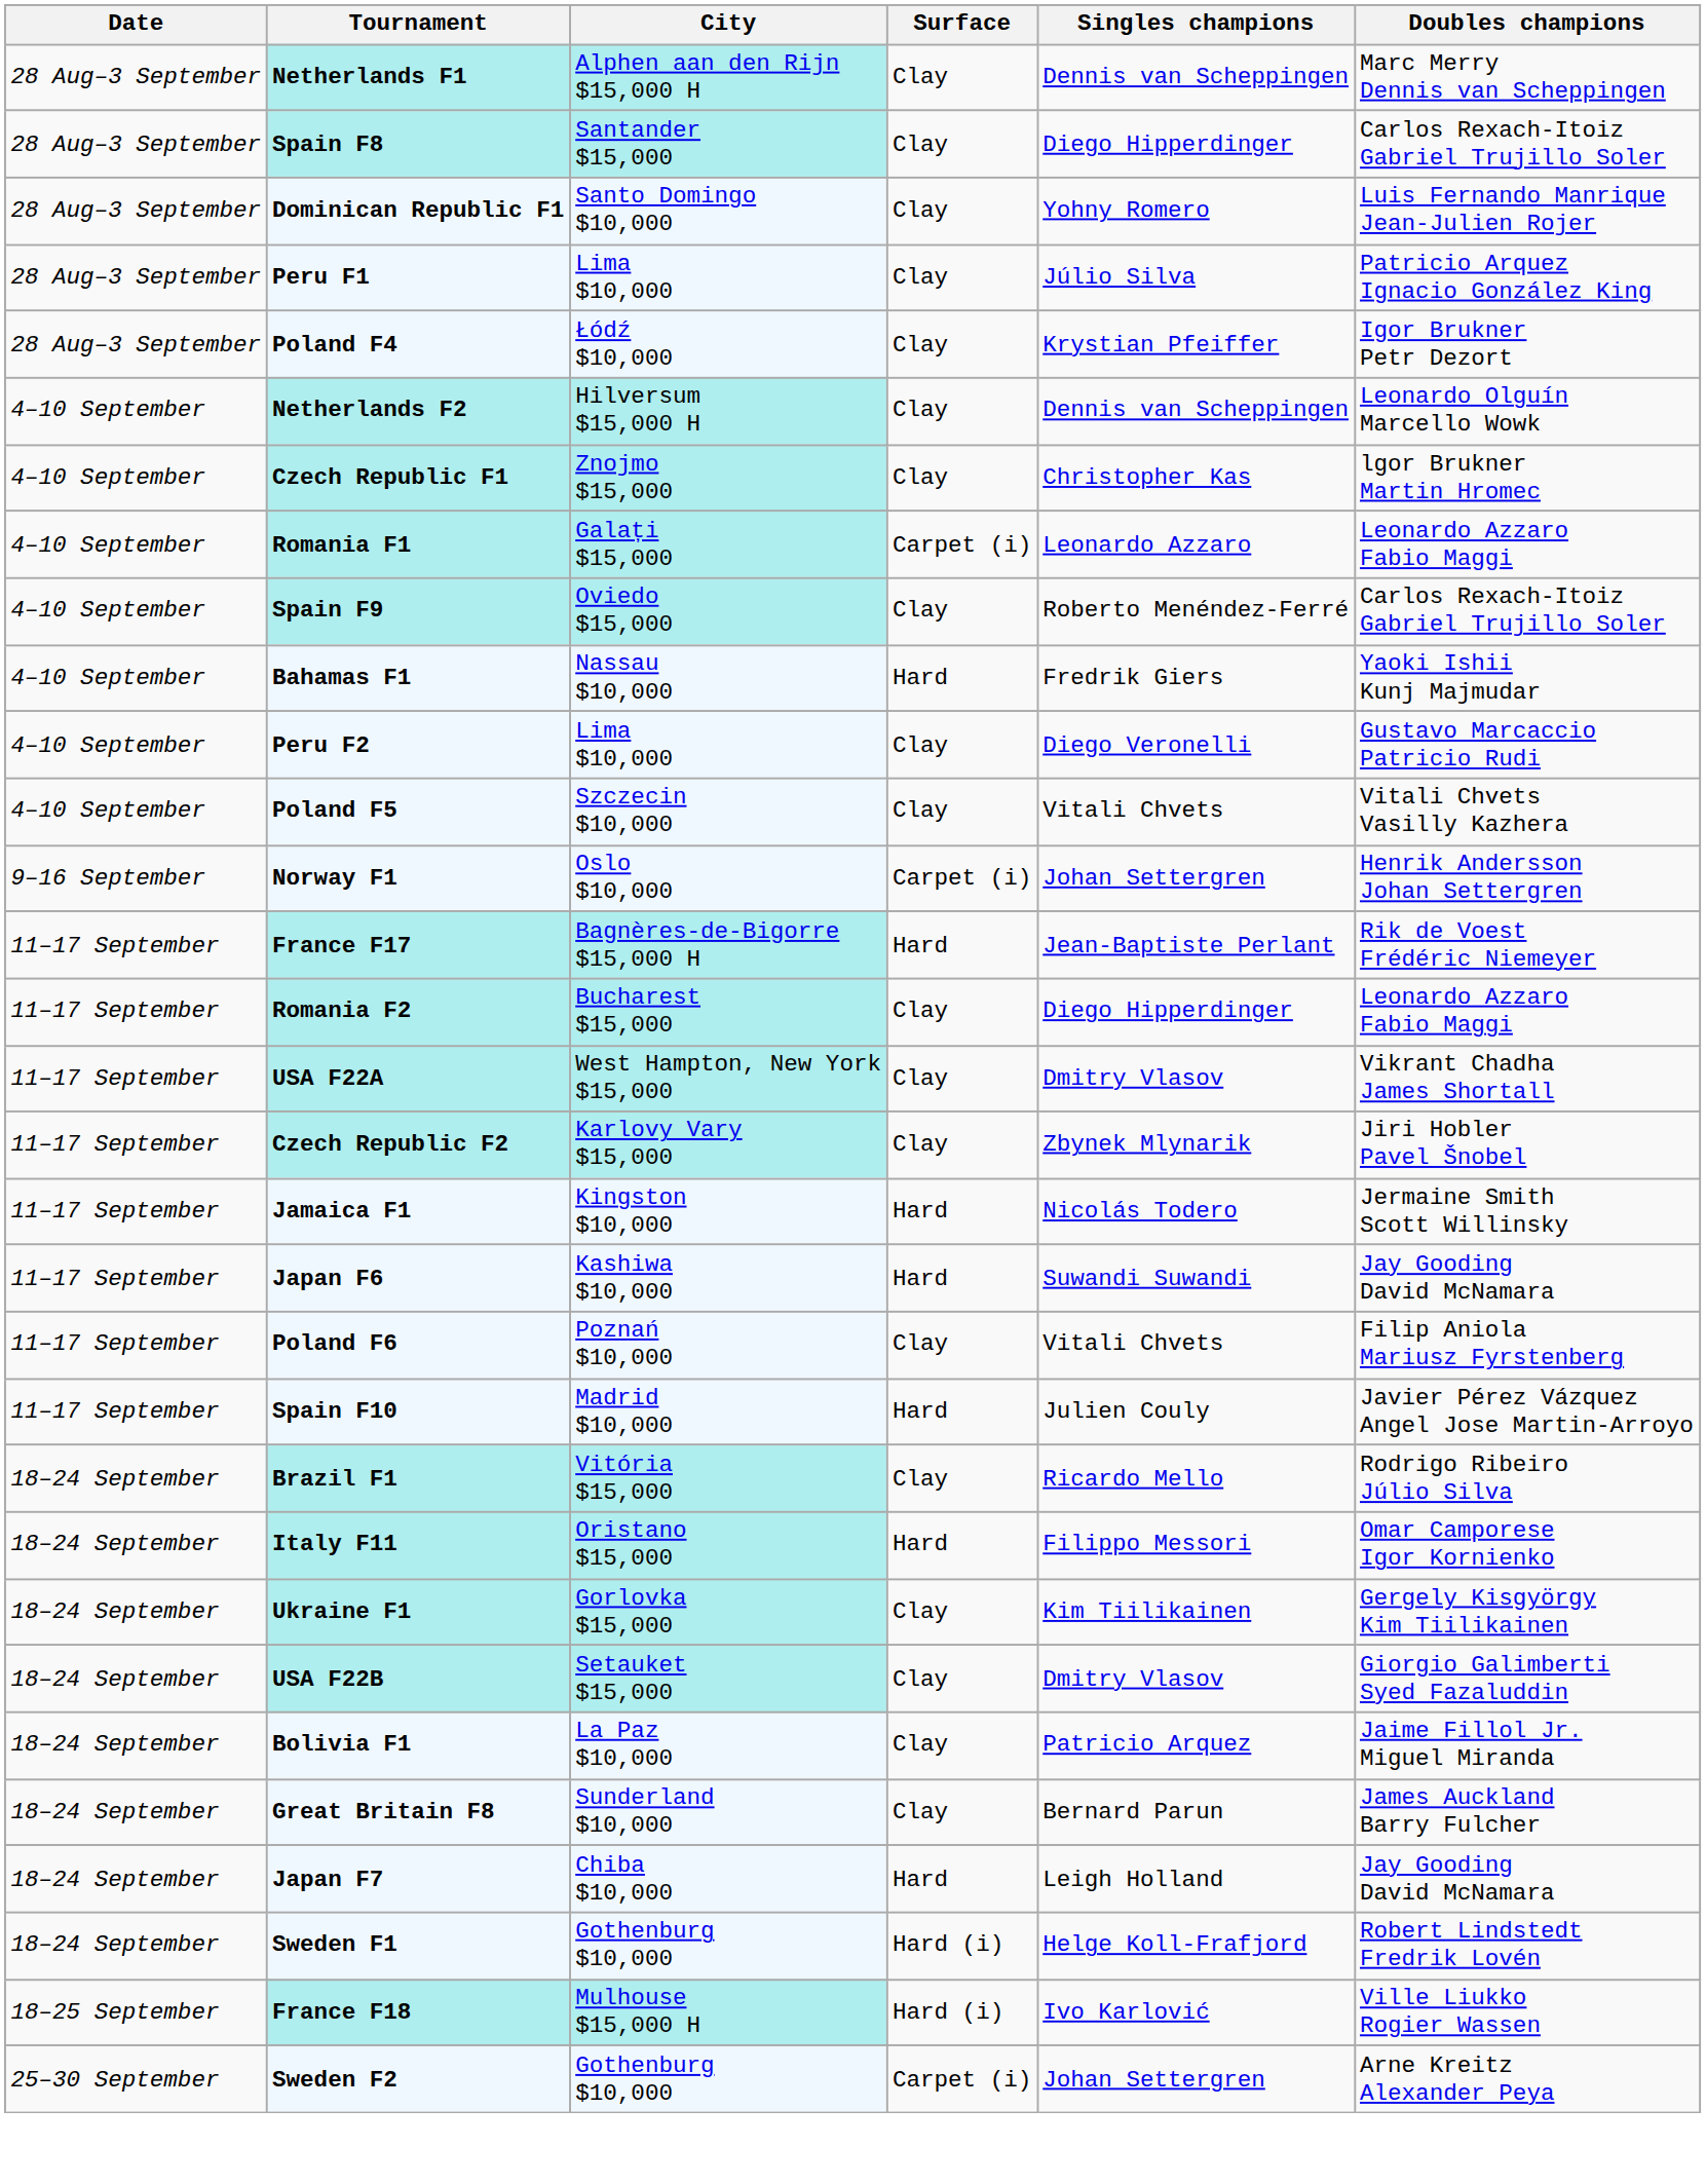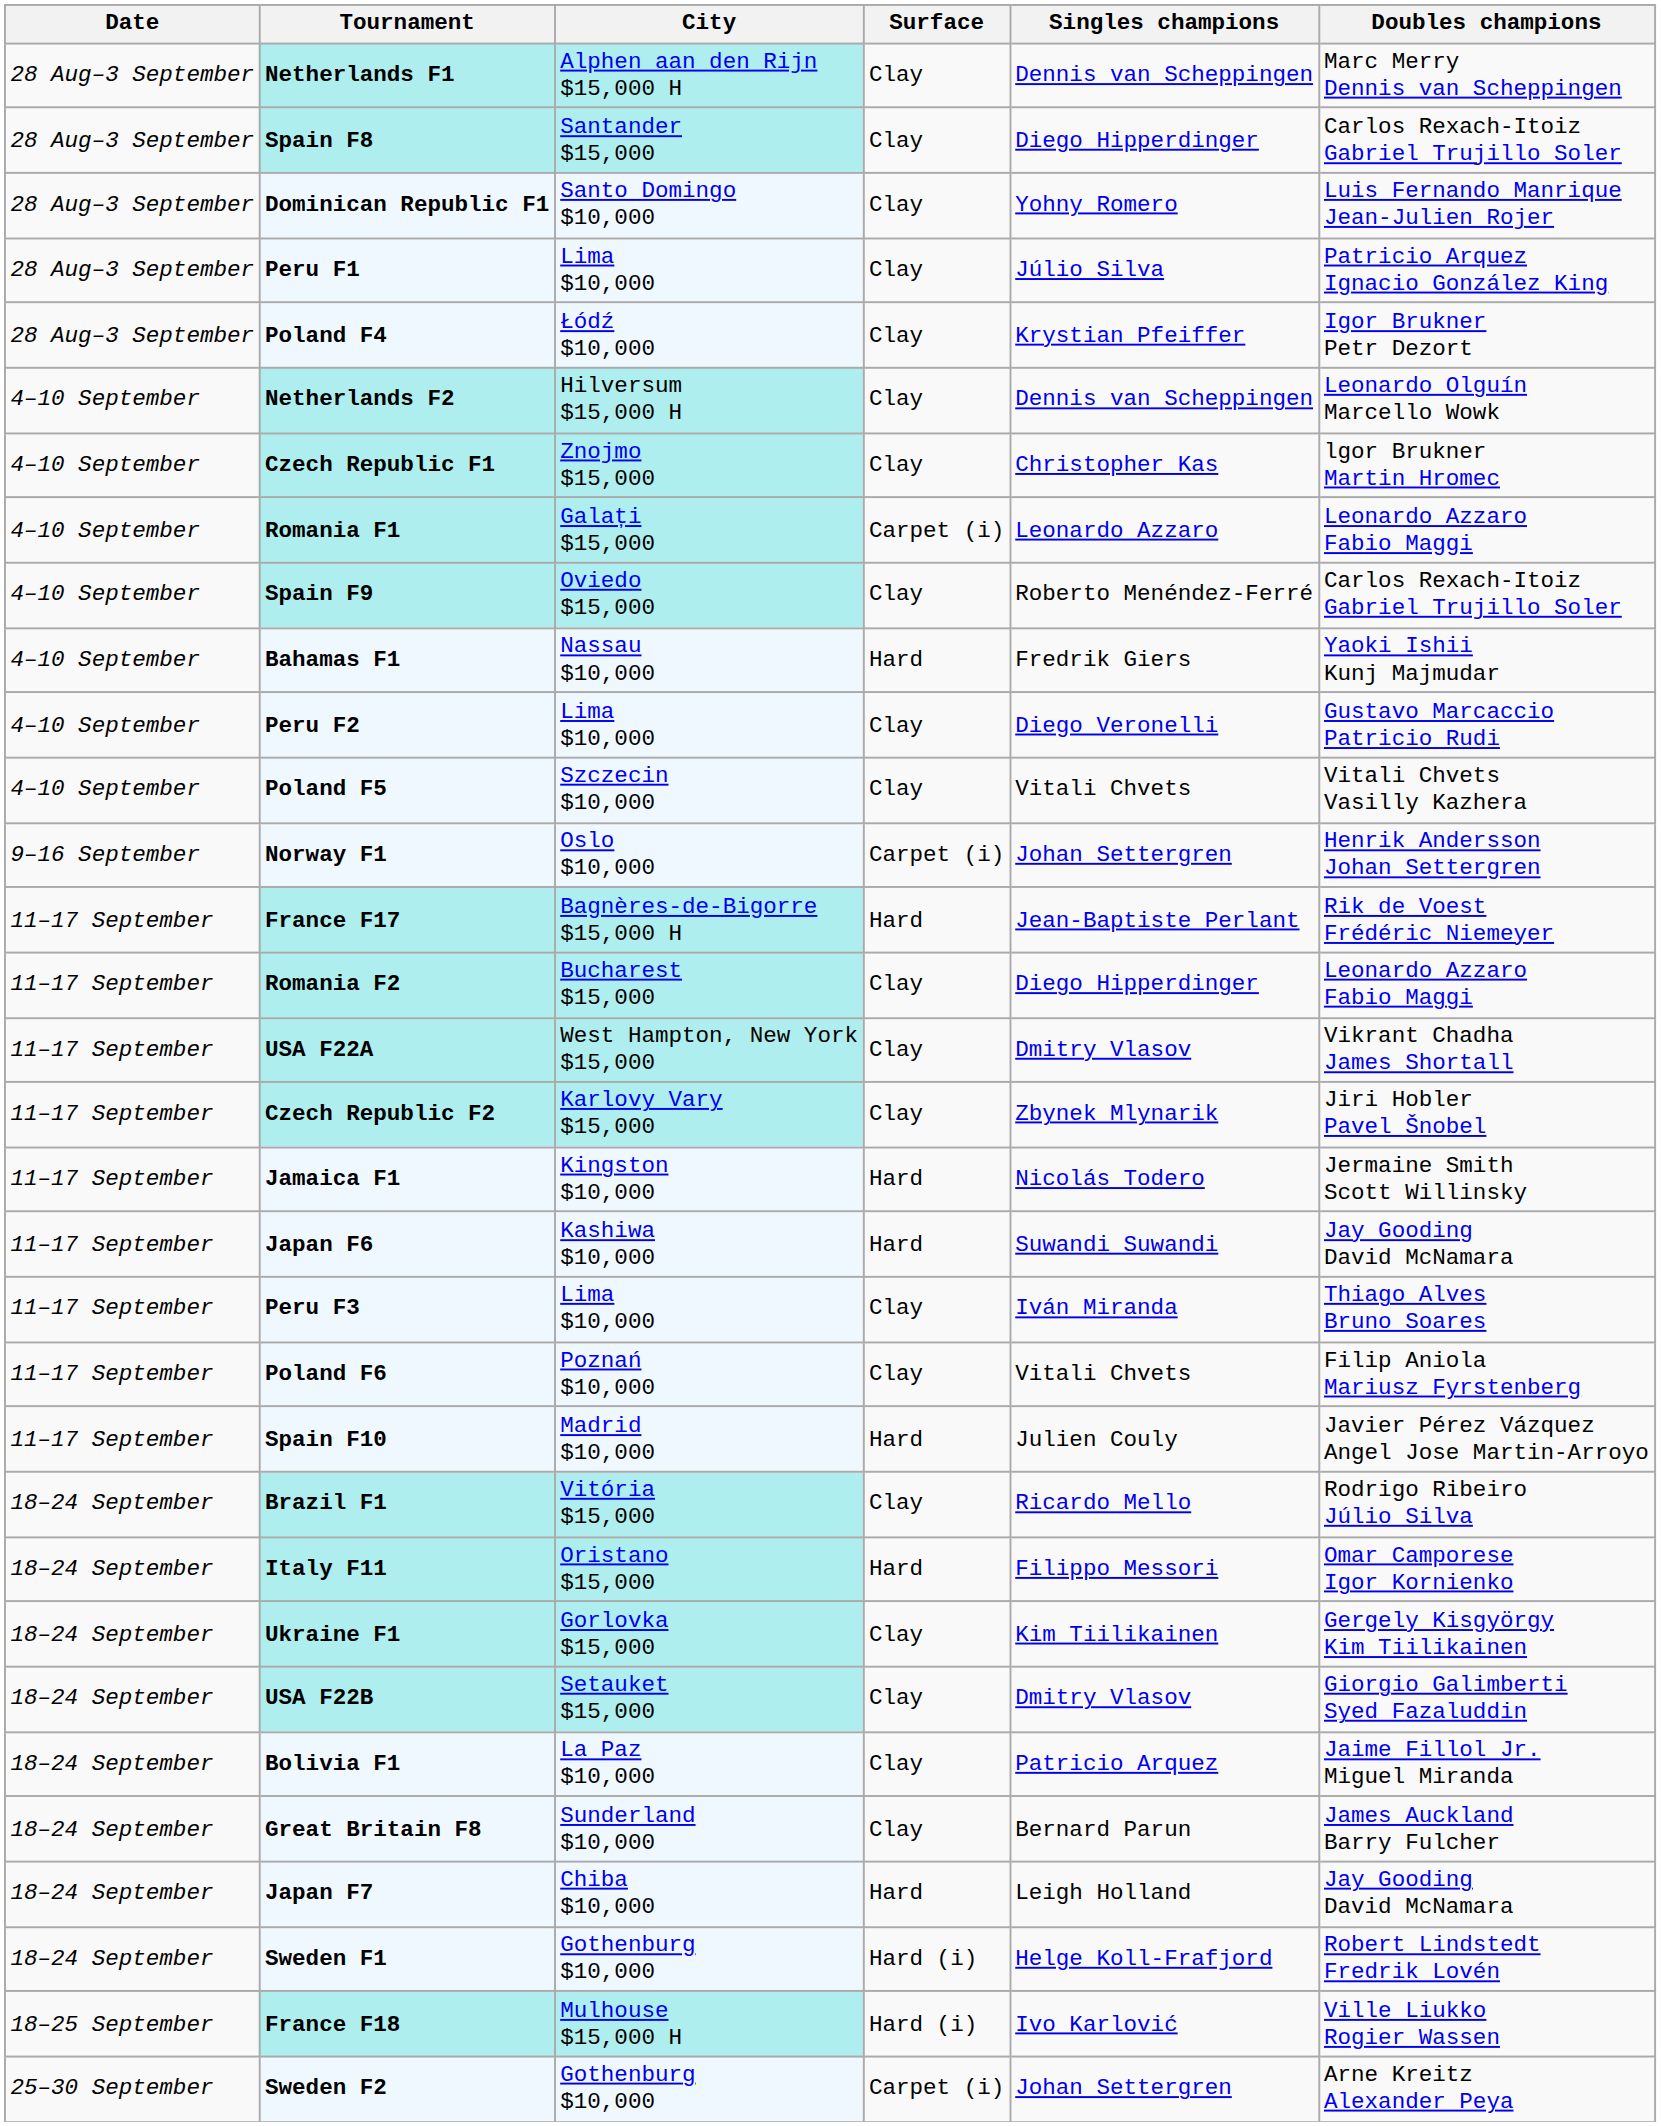 <table class="sortable wikitable" style="font-size:90%">
 <tr>
 <th>Date</th>
 <th>Tournament</th>
 <th>City</th>
 <th>Surface</th>
 <th>Singles champions</th>
 <th>Doubles champions</th>
 </tr>
 <tr>
 <td><em>28 Aug–3 September</em></td>
 <td style="background:#afeeee;"><strong>Netherlands F1</strong></td>
 <td style="background:#afeeee;"><a href='#'>Alphen aan den Rijn</a><br>$15,000 H</td>
 <td>Clay</td>
 <td> <a href='#'>Dennis van Scheppingen</a></td>
 <td> Marc Merry<br> <a href='#'>Dennis van Scheppingen</a></td>
 </tr>
 <tr>
 <td><em>28 Aug–3 September</em></td>
 <td style="background:#afeeee;"><strong>Spain F8</strong></td>
 <td style="background:#afeeee;"><a href='#'>Santander</a><br>$15,000</td>
 <td>Clay</td>
 <td> <a href='#'>Diego Hipperdinger</a></td>
 <td> Carlos Rexach-Itoiz<br> <a href='#'>Gabriel Trujillo Soler</a></td>
 </tr>
 <tr>
 <td><em>28 Aug–3 September</em></td>
 <td style="background:#f0f8ff;"><strong>Dominican Republic F1</strong></td>
 <td style="background:#f0f8ff;"><a href='#'>Santo Domingo</a> <br>$10,000</td>
 <td>Clay</td>
 <td> <a href='#'>Yohny Romero</a></td>
 <td> <a href='#'>Luis Fernando Manrique</a> <br> <a href='#'>Jean-Julien Rojer</a></td>
 </tr>
 <tr>
 <td><em>28 Aug–3 September</em></td>
 <td style="background:#f0f8ff;"><strong>Peru F1</strong></td>
 <td style="background:#f0f8ff;"><a href='#'>Lima</a> <br>$10,000</td>
 <td>Clay</td>
 <td> <a href='#'>Júlio Silva</a></td>
 <td> <a href='#'>Patricio Arquez</a><br> <a href='#'>Ignacio González King</a></td>
 </tr>
 <tr>
 <td><em>28 Aug–3 September</em></td>
 <td style="background:#f0f8ff;"><strong>Poland F4</strong></td>
 <td style="background:#f0f8ff;"><a href='#'>Łódź</a> <br>$10,000</td>
 <td>Clay</td>
 <td> <a href='#'>Krystian Pfeiffer</a></td>
 <td> <a href='#'>Igor Brukner</a><br> Petr Dezort</td>
 </tr>
 <tr>
 <td><em>4–10 September</em></td>
 <td style="background:#afeeee;"><strong>Netherlands F2</strong></td>
 <td style="background:#afeeee;">Hilversum <br>$15,000 H</td>
 <td>Clay</td>
 <td> <a href='#'>Dennis van Scheppingen</a></td>
 <td> <a href='#'>Leonardo Olguín</a><br> Marcello Wowk</td>
 </tr>
 <tr>
 <td><em>4–10 September</em></td>
 <td style="background:#afeeee;"><strong>Czech Republic F1</strong></td>
 <td style="background:#afeeee;"><a href='#'>Znojmo</a> <br>$15,000</td>
 <td>Clay</td>
 <td> <a href='#'>Christopher Kas</a></td>
 <td> lgor Brukner<br> <a href='#'>Martin Hromec</a></td>
 </tr>
 <tr>
 <td><em>4–10 September</em></td>
 <td style="background:#afeeee;"><strong>Romania F1</strong></td>
 <td style="background:#afeeee;"><a href='#'>Galați</a><br>$15,000</td>
 <td>Carpet (i)</td>
 <td> <a href='#'>Leonardo Azzaro</a></td>
 <td> <a href='#'>Leonardo Azzaro</a><br> <a href='#'>Fabio Maggi</a></td>
 </tr>
 <tr>
 <td><em>4–10 September</em></td>
 <td style="background:#afeeee;"><strong>Spain F9</strong></td>
 <td style="background:#afeeee;"><a href='#'>Oviedo</a> <br>$15,000</td>
 <td>Clay</td>
 <td> Roberto Menéndez-Ferré</td>
 <td> Carlos Rexach-Itoiz<br> <a href='#'>Gabriel Trujillo Soler</a></td>
 </tr>
 <tr>
 <td><em>4–10 September</em></td>
 <td style="background:#f0f8ff;"><strong>Bahamas F1</strong></td>
 <td style="background:#f0f8ff;"><a href='#'>Nassau</a> <br>$10,000</td>
 <td>Hard</td>
 <td> Fredrik Giers</td>
 <td> <a href='#'>Yaoki Ishii</a><br> Kunj Majmudar</td>
 </tr>
 <tr>
 <td><em>4–10 September</em></td>
 <td style="background:#f0f8ff;"><strong>Peru F2</strong></td>
 <td style="background:#f0f8ff;"><a href='#'>Lima</a> <br>$10,000</td>
 <td>Clay</td>
 <td> <a href='#'>Diego Veronelli</a></td>
 <td> <a href='#'>Gustavo Marcaccio</a><br> <a href='#'>Patricio Rudi</a></td>
 </tr>
 <tr>
 <td><em>4–10 September</em></td>
 <td style="background:#f0f8ff;"><strong>Poland F5</strong></td>
 <td style="background:#f0f8ff;"><a href='#'>Szczecin</a><br>$10,000</td>
 <td>Clay</td>
 <td> Vitali Chvets</td>
 <td> Vitali Chvets<br> Vasilly Kazhera</td>
 </tr>
 <tr>
 <td><em>9–16 September</em></td>
 <td style="background:#f0f8ff;"><strong>Norway F1</strong></td>
 <td style="background:#f0f8ff;"><a href='#'>Oslo</a> <br>$10,000</td>
 <td>Carpet (i)</td>
 <td> <a href='#'>Johan Settergren</a></td>
 <td> <a href='#'>Henrik Andersson</a> <br> <a href='#'>Johan Settergren</a></td>
 </tr>
 <tr>
 <td><em>11–17 September</em></td>
 <td style="background:#afeeee;"><strong>France F17</strong></td>
 <td style="background:#afeeee;"><a href='#'>Bagnères-de-Bigorre</a> <br>$15,000 H</td>
 <td>Hard</td>
 <td> <a href='#'>Jean-Baptiste Perlant</a></td>
 <td> <a href='#'>Rik de Voest</a><br> <a href='#'>Frédéric Niemeyer</a></td>
 </tr>
 <tr>
 <td><em>11–17 September</em></td>
 <td style="background:#afeeee;"><strong>Romania F2</strong></td>
 <td style="background:#afeeee;"><a href='#'>Bucharest</a> <br>$15,000</td>
 <td>Clay</td>
 <td> <a href='#'>Diego Hipperdinger</a></td>
 <td> <a href='#'>Leonardo Azzaro</a><br> <a href='#'>Fabio Maggi</a></td>
 </tr>
 <tr>
 <td><em>11–17 September</em></td>
 <td style="background:#afeeee;"><strong>USA F22A</strong></td>
 <td style="background:#afeeee;">West Hampton, New York <br>$15,000</td>
 <td>Clay</td>
 <td> <a href='#'>Dmitry Vlasov</a></td>
 <td> Vikrant Chadha<br> <a href='#'>James Shortall</a></td>
 </tr>
 <tr>
 <td><em>11–17 September</em></td>
 <td style="background:#afeeee;"><strong>Czech Republic F2</strong></td>
 <td style="background:#afeeee;"><a href='#'>Karlovy Vary</a> <br>$15,000</td>
 <td>Clay</td>
 <td> <a href='#'>Zbynek Mlynarik</a></td>
 <td> Jiri Hobler<br> <a href='#'>Pavel Šnobel</a></td>
 </tr>
 <tr>
 <td><em>11–17 September</em></td>
 <td style="background:#f0f8ff;"><strong>Jamaica F1</strong></td>
 <td style="background:#f0f8ff;"><a href='#'>Kingston</a> <br>$10,000</td>
 <td>Hard</td>
 <td> <a href='#'>Nicolás Todero</a></td>
 <td> Jermaine Smith<br> Scott Willinsky</td>
 </tr>
 <tr>
 <td><em>11–17 September</em></td>
 <td style="background:#f0f8ff;"><strong>Japan F6</strong></td>
 <td style="background:#f0f8ff;"><a href='#'>Kashiwa</a><br>$10,000</td>
 <td>Hard</td>
 <td> <a href='#'>Suwandi Suwandi</a></td>
 <td> <a href='#'>Jay Gooding</a><br> David McNamara</td>
 </tr>
 <tr>
 <td><em>11–17 September</em></td>
+<td style="background:#f0f8ff;"><strong>Peru F3</strong></td>
+<td style="background:#f0f8ff;"><a href='#'>Lima</a><br>$10,000</td>
+<td>Clay</td>
+<td> <a href='#'>Iván Miranda</a></td>
+<td> <a href='#'>Thiago Alves</a><br> <a href='#'>Bruno Soares</a></td>
+</tr>
+<tr>
+<td><em>11–17 September</em></td>
 <td style="background:#f0f8ff;"><strong>Poland F6</strong></td>
 <td style="background:#f0f8ff;"><a href='#'>Poznań</a> <br>$10,000</td>
 <td>Clay</td>
 <td> Vitali Chvets</td>
 <td> Filip Aniola<br> <a href='#'>Mariusz Fyrstenberg</a></td>
 </tr>
 <tr>
 <td><em>11–17 September</em></td>
 <td style="background:#f0f8ff;"><strong>Spain F10</strong></td>
 <td style="background:#f0f8ff;"><a href='#'>Madrid</a><br>$10,000</td>
 <td>Hard</td>
 <td> Julien Couly</td>
 <td> Javier Pérez Vázquez <br> Angel Jose Martin-Arroyo</td>
 </tr>
 <tr>
 <td><em>18–24 September</em></td>
 <td style="background:#afeeee;"><strong>Brazil F1</strong></td>
 <td style="background:#afeeee;"><a href='#'>Vitória</a><br>$15,000</td>
 <td>Clay</td>
 <td> <a href='#'>Ricardo Mello</a></td>
 <td> Rodrigo Ribeiro<br> <a href='#'>Júlio Silva</a></td>
 </tr>
 <tr>
 <td><em>18–24 September</em></td>
 <td style="background:#afeeee;"><strong>Italy F11</strong></td>
 <td style="background:#afeeee;"><a href='#'>Oristano</a> <br>$15,000</td>
 <td>Hard</td>
 <td> <a href='#'>Filippo Messori</a></td>
 <td> <a href='#'>Omar Camporese</a><br> <a href='#'>Igor Kornienko</a></td>
 </tr>
 <tr>
 <td><em>18–24 September</em></td>
 <td style="background:#afeeee;"><strong>Ukraine F1</strong></td>
 <td style="background:#afeeee;"><a href='#'>Gorlovka</a> <br>$15,000</td>
 <td>Clay</td>
 <td> <a href='#'>Kim Tiilikainen</a></td>
 <td> <a href='#'>Gergely Kisgyörgy</a><br> <a href='#'>Kim Tiilikainen</a></td>
 </tr>
 <tr>
 <td><em>18–24 September</em></td>
 <td style="background:#afeeee;"><strong>USA F22B</strong></td>
 <td style="background:#afeeee;"><a href='#'>Setauket</a><br>$15,000</td>
 <td>Clay</td>
 <td> <a href='#'>Dmitry Vlasov</a></td>
 <td> <a href='#'>Giorgio Galimberti</a><br> <a href='#'>Syed Fazaluddin</a></td>
 </tr>
 <tr>
 <td><em>18–24 September</em></td>
 <td style="background:#f0f8ff;"><strong>Bolivia F1</strong></td>
 <td style="background:#f0f8ff;"><a href='#'>La Paz</a><br>$10,000</td>
 <td>Clay</td>
 <td> <a href='#'>Patricio Arquez</a></td>
 <td> <a href='#'>Jaime Fillol Jr.</a><br> Miguel Miranda</td>
 </tr>
 <tr>
 <td><em>18–24 September</em></td>
 <td style="background:#f0f8ff;"><strong>Great Britain F8</strong></td>
 <td style="background:#f0f8ff;"><a href='#'>Sunderland</a> <br>$10,000</td>
 <td>Clay</td>
 <td> Bernard Parun</td>
 <td> <a href='#'>James Auckland</a><br> Barry Fulcher</td>
 </tr>
 <tr>
 <td><em>18–24 September</em></td>
 <td style="background:#f0f8ff;"><strong>Japan F7</strong></td>
 <td style="background:#f0f8ff;"><a href='#'>Chiba</a><br>$10,000</td>
 <td>Hard</td>
 <td> Leigh Holland</td>
 <td> <a href='#'>Jay Gooding</a><br> David McNamara</td>
 </tr>
 <tr>
 <td><em>18–24 September</em></td>
 <td style="background:#f0f8ff;"><strong>Sweden F1</strong></td>
 <td style="background:#f0f8ff;"><a href='#'>Gothenburg</a> <br>$10,000</td>
 <td>Hard (i)</td>
 <td> <a href='#'>Helge Koll-Frafjord</a></td>
 <td> <a href='#'>Robert Lindstedt</a><br> <a href='#'>Fredrik Lovén</a></td>
 </tr>
 <tr>
 <td><em>18–25 September</em></td>
 <td style="background:#afeeee;"><strong>France F18</strong></td>
 <td style="background:#afeeee;"><a href='#'>Mulhouse</a><br>$15,000 H</td>
 <td>Hard (i)</td>
 <td> <a href='#'>Ivo Karlović</a></td>
 <td> <a href='#'>Ville Liukko</a><br> <a href='#'>Rogier Wassen</a></td>
 </tr>
 <tr>
 <td><em>25–30 September</em></td>
 <td style="background:#f0f8ff;"><strong>Sweden F2</strong></td>
 <td style="background:#f0f8ff;"><a href='#'>Gothenburg</a> <br>$10,000</td>
 <td>Carpet (i)</td>
 <td> <a href='#'>Johan Settergren</a></td>
 <td> Arne Kreitz<br> <a href='#'>Alexander Peya</a></td>
 </tr>
 </table>
